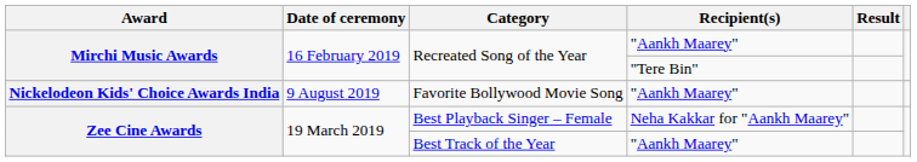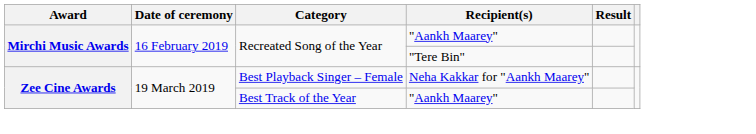 <table class="wikitable plainrowheaders sortable">
 <tr>
 <th scope="col">Award</th>
 <th scope="col">Date of ceremony</th>
 <th scope="col">Category</th>
 <th scope="col">Recipient(s)</th>
 <th scope="col">Result</th>
 <th scope="col" class="unsortable"></th>
 </tr>
 <tr>
 <th rowspan="2" scope="row"><a href='#'>Mirchi Music Awards</a></th>
 <td rowspan="2"><a href='#'>16 February 2019</a></td>
 <td rowspan="2">Recreated Song of the Year</td>
 <td>"<a href='#'>Aankh Maarey</a>"</td>
 <td></td>
 <td rowspan="2" style="text-align:center;"><br></td>
 </tr>
 <tr>
 <td>"Tere Bin"</td>
 <td></td>
 </tr>
 <tr>
-<th scope="row"><a href='#'>Nickelodeon Kids' Choice Awards India</a></th>
-<td><a href='#'>9 August 2019</a></td>
-<td>Favorite Bollywood Movie Song</td>
-<td>"<a href='#'>Aankh Maarey</a>"</td>
-<td></td>
-<td style="text-align:center;"><br></td>
-</tr>
-<tr>
 <th rowspan="2" scope="row"><a href='#'>Zee Cine Awards</a></th>
 <td rowspan="2">19 March 2019</td>
 <td><a href='#'>Best Playback Singer – Female</a></td>
 <td><a href='#'>Neha Kakkar</a> for "<a href='#'>Aankh Maarey</a>"</td>
 <td></td>
 <td rowspan="2" style="text-align:center;"><br></td>
 </tr>
 <tr>
 <td><a href='#'>Best Track of the Year</a></td>
 <td>"<a href='#'>Aankh Maarey</a>"</td>
 <td></td>
 </tr>
 </table>
